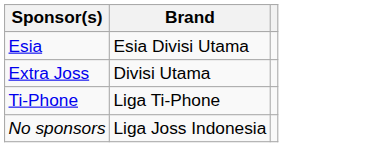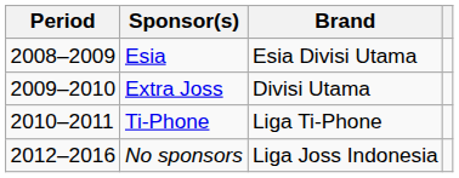 <table class="wikitable">
 <tr>
+<th>Period</th>
 <th>Sponsor(s)</th>
 <th>Brand</th>
 <th></th>
 </tr>
 <tr>
+<td>2008–2009</td>
 <td><a href='#'>Esia</a></td>
 <td>Esia Divisi Utama</td>
 <td></td>
 </tr>
 <tr>
+<td>2009–2010</td>
 <td><a href='#'>Extra Joss</a></td>
 <td>Divisi Utama</td>
 <td></td>
 </tr>
 <tr>
+<td>2010–2011</td>
 <td><a href='#'>Ti-Phone</a></td>
 <td>Liga Ti-Phone</td>
 <td></td>
 </tr>
 <tr>
+<td>2012–2016</td>
 <td><em>No sponsors</em></td>
 <td>Liga Joss Indonesia</td>
 <td></td>
 </tr>
 </table>
